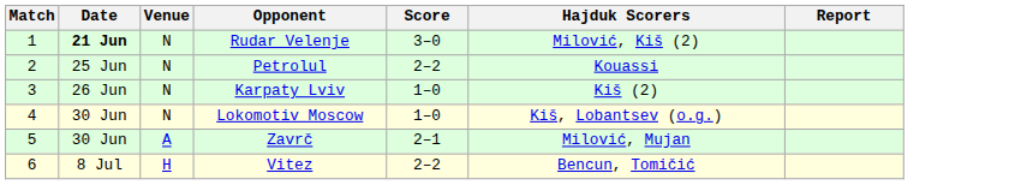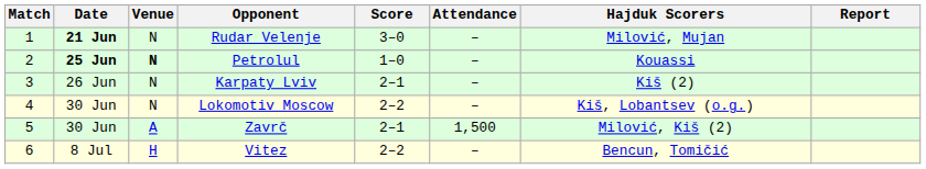 <table class="wikitable sortable" style="text-align: center; font-size:95%;">
 <tr>
 <th width="30">Match</th>
 <th width="60">Date<br></th>
 <th width="20">Venue<br></th>
 <th width="150">Opponent<br></th>
 <th width="60">Score<br></th>
+<th width="40">Attendance<br></th>
 <th width="250">Hajduk Scorers</th>
 <th width="90" class="unsortable">Report</th>
 </tr>
 <tr bgcolor="#ddffdd">
 <td>1</td>
 <td><strong>21 Jun</strong></td>
 <td>N </td>
 <td><a href='#'>Rudar Velenje</a> </td>
 <td>3–0</td>
-<td><a href='#'>Milović</a>, <a href='#'>Kiš</a> (2)</td>
+<td>–</td>
+<td><a href='#'>Milović</a>, <a href='#'>Mujan</a></td>
 <td></td>
 </tr>
 <tr bgcolor="#ddffdd">
 <td>2</td>
-<td>25 Jun</td>
-<td>N </td>
+<td><strong>25 Jun</strong></td>
+<td><strong>N </strong></td>
 <td><a href='#'>Petrolul</a> </td>
-<td>2–2</td>
+<td>1–0</td>
+<td>–</td>
 <td><a href='#'>Kouassi</a></td>
 <td></td>
 </tr>
 <tr bgcolor="#ddffdd">
 <td>3</td>
 <td>26 Jun</td>
 <td>N </td>
 <td><a href='#'>Karpaty Lviv</a> </td>
-<td>1–0</td>
+<td>2–1</td>
+<td>–</td>
 <td><a href='#'>Kiš</a> (2)</td>
 <td></td>
 </tr>
 <tr bgcolor="#ffffdd">
 <td>4</td>
 <td>30 Jun</td>
 <td>N </td>
 <td><a href='#'>Lokomotiv Moscow</a> </td>
-<td>1–0</td>
+<td>2–2</td>
+<td>–</td>
 <td><a href='#'>Kiš</a>, <a href='#'>Lobantsev</a> (<a href='#'>o.g.</a>)</td>
 <td></td>
 </tr>
 <tr bgcolor="#ddffdd">
 <td>5</td>
 <td>30 Jun</td>
 <td><a href='#'>A</a> </td>
 <td><a href='#'>Zavrč</a> </td>
 <td>2–1</td>
-<td><a href='#'>Milović</a>, <a href='#'>Mujan</a></td>
+<td>1,500</td>
+<td><a href='#'>Milović</a>, <a href='#'>Kiš</a> (2)</td>
 <td></td>
 </tr>
 <tr bgcolor="#ffffdd">
 <td>6</td>
 <td>8 Jul</td>
 <td><a href='#'>H</a></td>
 <td><a href='#'>Vitez</a> </td>
 <td>2–2</td>
+<td>–</td>
 <td><a href='#'>Bencun</a>, <a href='#'>Tomičić</a></td>
 <td></td>
 </tr>
 </table>
